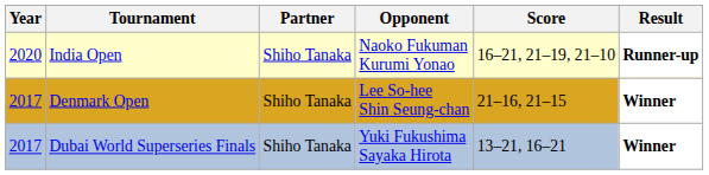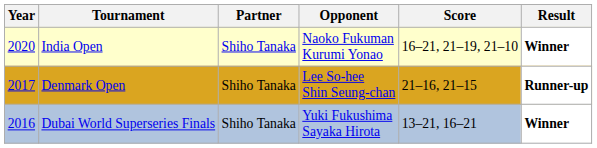 <table class="sortable wikitable" style="font-size: 90%;">
 <tr>
 <th>Year</th>
 <th>Tournament</th>
 <th>Partner</th>
 <th>Opponent</th>
 <th>Score</th>
 <th>Result</th>
 </tr>
 <tr style="background:#FFFFCC">
 <td align="center"><a href='#'>2020</a></td>
 <td align="left"><a href='#'>India Open</a></td>
 <td align="left"> <a href='#'>Shiho Tanaka</a></td>
 <td align="left"> <a href='#'>Naoko Fukuman</a> <br>  <a href='#'>Kurumi Yonao</a></td>
 <td align="left">16–21, 21–19, 21–10</td>
-<td style="text-align:left; background:white"> <strong>Runner-up</strong></td>
+<td style="text-align:left; background:white"> <strong>Winner</strong></td>
 </tr>
 <tr style="background:#DAA520">
 <td align="center"><a href='#'>2017</a></td>
 <td align="left"><a href='#'>Denmark Open</a></td>
 <td align="left"> Shiho Tanaka</td>
 <td align="left"> <a href='#'>Lee So-hee</a> <br>  <a href='#'>Shin Seung-chan</a></td>
 <td align="left">21–16, 21–15</td>
-<td style="text-align:left; background:white"> <strong>Winner</strong></td>
+<td style="text-align:left; background:white"> <strong>Runner-up</strong></td>
 </tr>
 <tr style="background:#B0C4DE">
-<td align="center"><a href='#'>2017</a></td>
+<td align="center"><a href='#'>2016</a></td>
 <td align="left"><a href='#'>Dubai World Superseries Finals</a></td>
 <td align="left"> Shiho Tanaka</td>
 <td align="left"> <a href='#'>Yuki Fukushima</a> <br>  <a href='#'>Sayaka Hirota</a></td>
 <td align="left">13–21, 16–21</td>
 <td style="text-align:left; background:white"> <strong>Winner</strong></td>
 </tr>
 </table>
